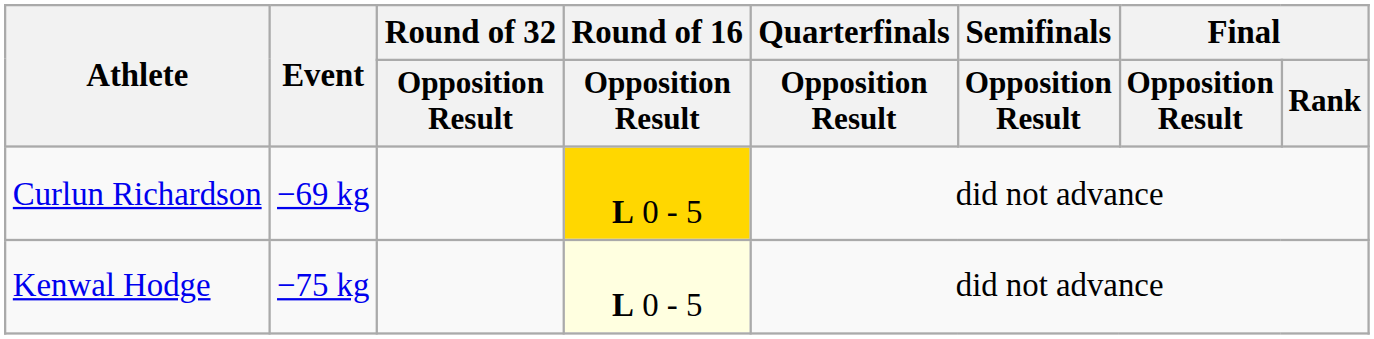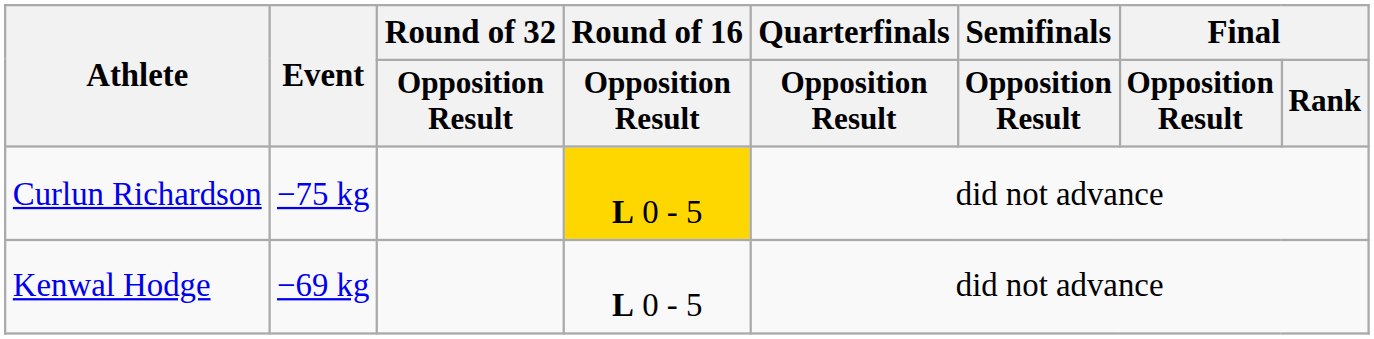 <table class="wikitable" style="font-size:90%;">
 <tr>
 <th rowspan=2>Athlete</th>
 <th rowspan=2>Event</th>
 <th>Round of 32</th>
 <th>Round of 16</th>
 <th>Quarterfinals</th>
 <th>Semifinals</th>
 <th colspan=2>Final</th>
 </tr>
 <tr style="font-size:95%">
 <th>Opposition<br>Result</th>
 <th>Opposition<br>Result</th>
 <th>Opposition<br>Result</th>
 <th>Opposition<br>Result</th>
 <th>Opposition<br>Result</th>
 <th>Rank</th>
 </tr>
 <tr align=center>
 <td align=left><a href='#'>Curlun Richardson</a></td>
-<td align=left><a href='#'>−69 kg</a></td>
+<td align=left><a href='#'>−75 kg</a></td>
 <td></td>
 <td style="background: gold;"><br><strong>L</strong> 0 - 5</td>
 <td colspan=4>did not advance</td>
 </tr>
 <tr align=center>
 <td align=left><a href='#'>Kenwal Hodge</a></td>
-<td align=left><a href='#'>−75 kg</a></td>
+<td align=left><a href='#'>−69 kg</a></td>
 <td></td>
-<td style="background: lightyellow;"><br><strong>L</strong> 0 - 5</td>
+<td><br><strong>L</strong> 0 - 5</td>
 <td colspan=4>did not advance</td>
 </tr>
 </table>
